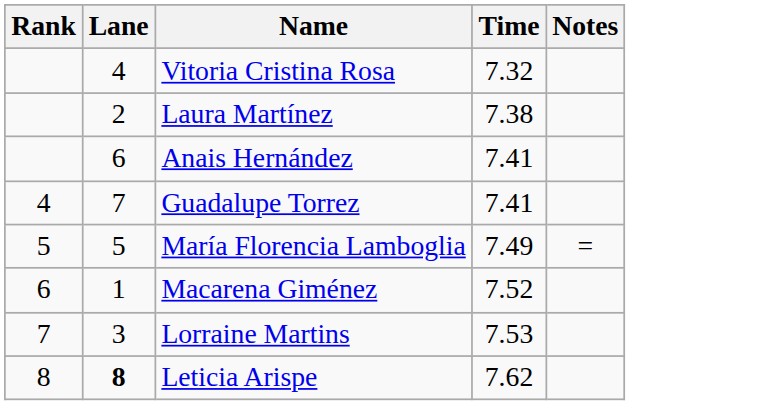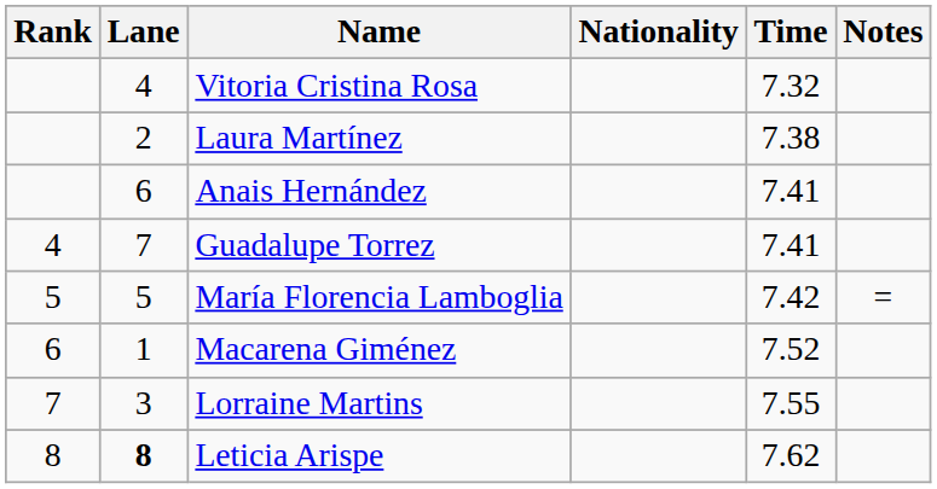 <table class="wikitable sortable" style="text-align:center">
 <tr>
 <th>Rank</th>
 <th>Lane</th>
 <th>Name</th>
+<th>Nationality</th>
 <th>Time</th>
 <th>Notes</th>
 </tr>
 <tr>
 <td></td>
 <td>4</td>
 <td align=left><a href='#'>Vitoria Cristina Rosa</a></td>
+<td align=left></td>
 <td>7.32</td>
 <td></td>
 </tr>
 <tr>
 <td></td>
 <td>2</td>
 <td align=left><a href='#'>Laura Martínez</a></td>
+<td align=left></td>
 <td>7.38</td>
 <td></td>
 </tr>
 <tr>
 <td></td>
 <td>6</td>
 <td align=left><a href='#'>Anais Hernández</a></td>
+<td align=left></td>
 <td>7.41</td>
 <td></td>
 </tr>
 <tr>
 <td>4</td>
 <td>7</td>
 <td align=left><a href='#'>Guadalupe Torrez</a></td>
+<td align=left></td>
 <td>7.41</td>
 <td></td>
 </tr>
 <tr>
 <td>5</td>
 <td>5</td>
 <td align=left><a href='#'>María Florencia Lamboglia</a></td>
-<td>7.49</td>
+<td align=left></td>
+<td>7.42</td>
 <td>=</td>
 </tr>
 <tr>
 <td>6</td>
 <td>1</td>
 <td align=left><a href='#'>Macarena Giménez</a></td>
+<td align=left></td>
 <td>7.52</td>
 <td></td>
 </tr>
 <tr>
 <td>7</td>
 <td>3</td>
 <td align=left><a href='#'>Lorraine Martins</a></td>
-<td>7.53</td>
+<td align=left></td>
+<td>7.55</td>
 <td></td>
 </tr>
 <tr>
 <td>8</td>
 <td><strong>8</strong></td>
 <td align=left><a href='#'>Leticia Arispe</a></td>
+<td align=left></td>
 <td>7.62</td>
 <td></td>
 </tr>
 </table>
